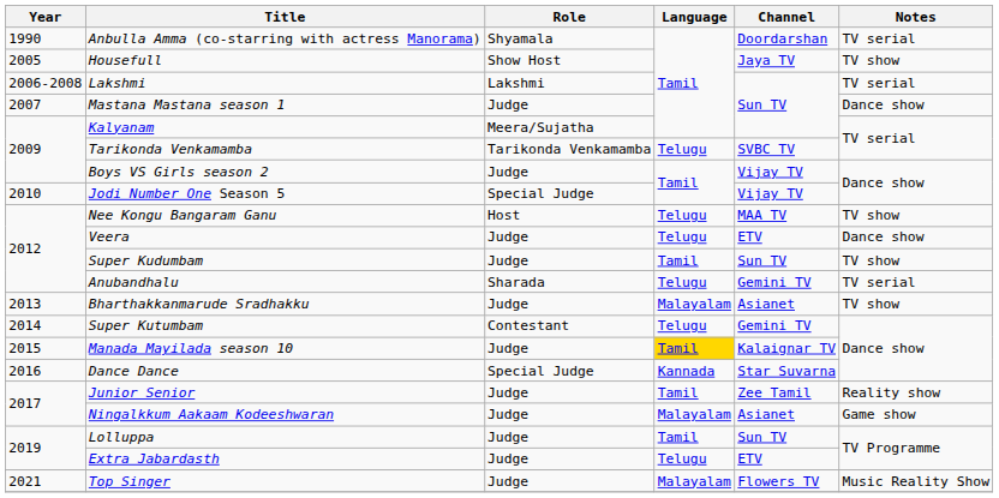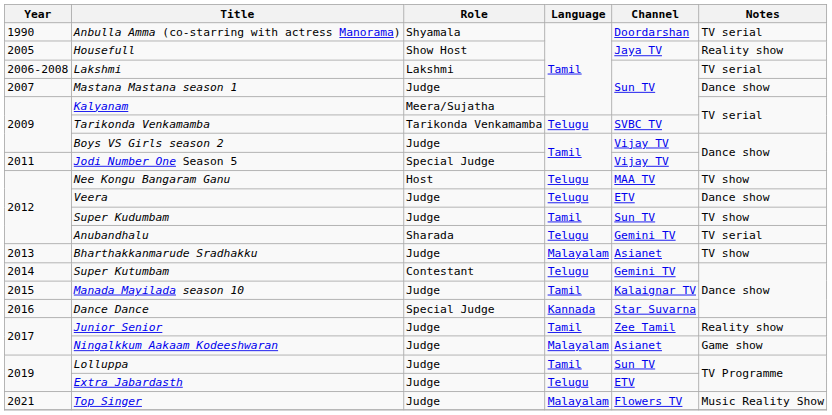 <table class="wikitable">
 <tr>
 <th>Year</th>
 <th>Title</th>
 <th>Role</th>
 <th>Language</th>
 <th>Channel</th>
 <th>Notes</th>
 </tr>
 <tr>
 <td>1990</td>
 <td><em>Anbulla Amma</em> (co-starring with actress <a href='#'>Manorama</a>)</td>
 <td>Shyamala</td>
 <td rowspan="5"><a href='#'>Tamil</a></td>
 <td><a href='#'>Doordarshan</a></td>
 <td>TV serial</td>
 </tr>
 <tr>
 <td>2005</td>
 <td><em>Housefull</em></td>
 <td>Show Host</td>
 <td><a href='#'>Jaya TV</a></td>
-<td>TV show</td>
+<td>Reality show</td>
 </tr>
 <tr>
 <td>2006-2008</td>
 <td><em>Lakshmi</em></td>
 <td>Lakshmi</td>
 <td rowspan="3"><a href='#'>Sun TV</a></td>
 <td>TV serial</td>
 </tr>
 <tr>
 <td>2007</td>
 <td><em>Mastana Mastana season 1</em></td>
 <td>Judge</td>
 <td>Dance show</td>
 </tr>
 <tr>
 <td rowspan=3>2009</td>
 <td><em><a href='#'>Kalyanam</a></em></td>
 <td>Meera/Sujatha</td>
 <td rowspan="2">TV serial</td>
 </tr>
 <tr>
 <td><em>Tarikonda Venkamamba</em></td>
 <td>Tarikonda Venkamamba</td>
 <td><a href='#'>Telugu</a></td>
 <td><a href='#'>SVBC TV</a></td>
 </tr>
 <tr>
 <td><em>Boys VS Girls season 2</em></td>
 <td>Judge</td>
 <td rowspan="2"><a href='#'>Tamil</a></td>
 <td><a href='#'>Vijay TV</a></td>
 <td rowspan=2>Dance show</td>
 </tr>
 <tr>
-<td>2010</td>
+<td>2011</td>
 <td><em><a href='#'>Jodi Number One</a></em> Season 5</td>
 <td>Special Judge</td>
 <td><a href='#'>Vijay TV</a></td>
 </tr>
 <tr>
 <td rowspan=4>2012</td>
 <td><em>Nee Kongu Bangaram Ganu</em></td>
 <td>Host</td>
 <td><a href='#'>Telugu</a></td>
 <td><a href='#'>MAA TV</a></td>
 <td>TV show</td>
 </tr>
 <tr>
 <td><em>Veera</em></td>
 <td>Judge</td>
 <td><a href='#'>Telugu</a></td>
 <td><a href='#'>ETV</a></td>
 <td>Dance show</td>
 </tr>
 <tr>
 <td><em>Super Kudumbam</em></td>
 <td>Judge</td>
 <td><a href='#'>Tamil</a></td>
 <td><a href='#'>Sun TV</a></td>
 <td>TV show</td>
 </tr>
 <tr>
 <td><em>Anubandhalu</em></td>
 <td>Sharada</td>
 <td><a href='#'>Telugu</a></td>
 <td><a href='#'>Gemini TV</a></td>
 <td>TV serial</td>
 </tr>
 <tr>
 <td>2013</td>
 <td><em>Bharthakkanmarude Sradhakku</em></td>
 <td>Judge</td>
 <td><a href='#'>Malayalam</a></td>
 <td><a href='#'>Asianet</a></td>
 <td>TV show</td>
 </tr>
 <tr>
 <td>2014</td>
 <td><em>Super Kutumbam</em></td>
 <td>Contestant</td>
 <td><a href='#'>Telugu</a></td>
 <td><a href='#'>Gemini TV</a></td>
 <td rowspan=3>Dance show</td>
 </tr>
 <tr>
 <td>2015</td>
 <td><em><a href='#'>Manada Mayilada</a> season 10</em></td>
 <td>Judge</td>
-<td style="background: gold;"><a href='#'>Tamil</a></td>
+<td><a href='#'>Tamil</a></td>
 <td><a href='#'>Kalaignar TV</a></td>
 </tr>
 <tr>
 <td>2016</td>
 <td><em>Dance Dance</em></td>
 <td>Special Judge</td>
 <td><a href='#'>Kannada</a></td>
 <td><a href='#'>Star Suvarna</a></td>
 </tr>
 <tr>
 <td rowspan="2">2017</td>
 <td><em><a href='#'>Junior Senior</a></em></td>
 <td>Judge</td>
 <td><a href='#'>Tamil</a></td>
 <td><a href='#'>Zee Tamil</a></td>
 <td>Reality show</td>
 </tr>
 <tr>
 <td><em><a href='#'>Ningalkkum Aakaam Kodeeshwaran</a></em></td>
 <td>Judge</td>
 <td><a href='#'>Malayalam</a></td>
 <td><a href='#'>Asianet</a></td>
 <td>Game show</td>
 </tr>
 <tr>
 <td rowspan=2>2019</td>
 <td><em>Lolluppa</em></td>
 <td>Judge</td>
 <td><a href='#'>Tamil</a></td>
 <td><a href='#'>Sun TV</a></td>
 <td rowspan=2>TV Programme</td>
 </tr>
 <tr>
 <td><em><a href='#'>Extra Jabardasth</a></em></td>
 <td>Judge</td>
 <td><a href='#'>Telugu</a></td>
 <td><a href='#'>ETV</a></td>
 </tr>
 <tr>
 <td>2021</td>
 <td><a href='#'><em>Top Singer</em></a></td>
 <td>Judge</td>
 <td rowspan="1"><a href='#'>Malayalam</a></td>
 <td><a href='#'>Flowers TV</a></td>
 <td>Music Reality Show</td>
 </tr>
 <tr>
 </tr>
 </table>
